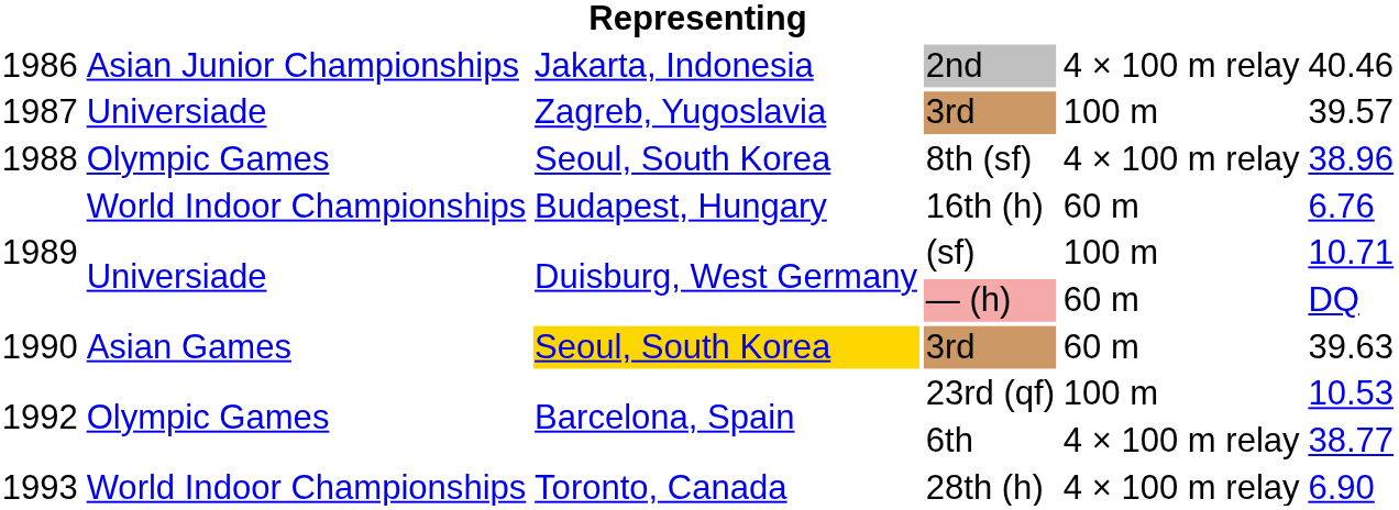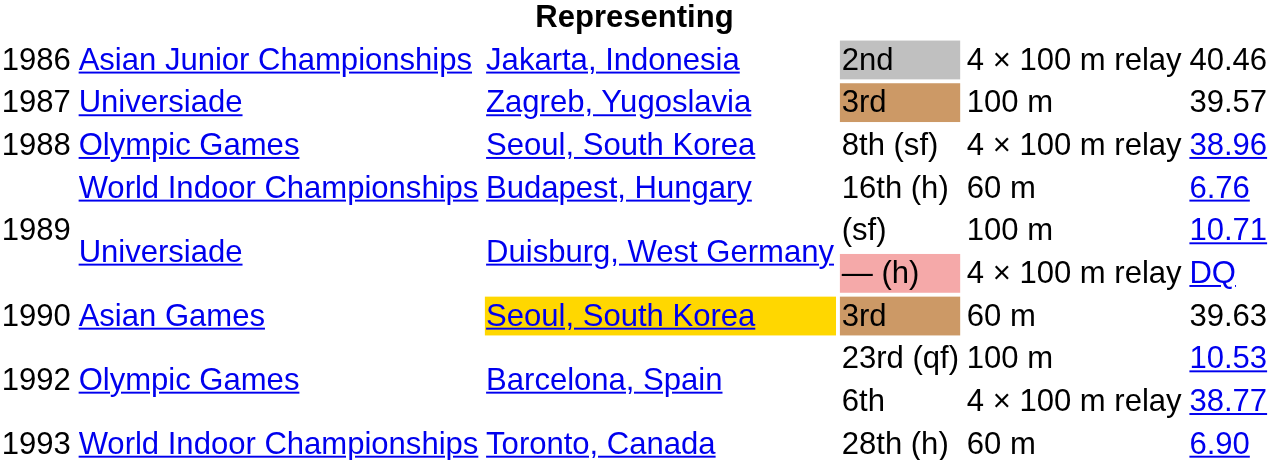 <table>
 <tr>
 <th colspan="6">Representing </th>
 </tr>
 <tr>
 <td>1986</td>
 <td><a href='#'>Asian Junior Championships</a></td>
 <td><a href='#'>Jakarta, Indonesia</a></td>
 <td bgcolor=silver>2nd</td>
 <td>4 × 100 m relay</td>
 <td>40.46</td>
 </tr>
 <tr>
 <td>1987</td>
 <td><a href='#'>Universiade</a></td>
 <td><a href='#'>Zagreb, Yugoslavia</a></td>
 <td bgcolor=cc9966>3rd</td>
 <td>100 m</td>
 <td>39.57</td>
 </tr>
 <tr>
 <td>1988</td>
 <td><a href='#'>Olympic Games</a></td>
 <td><a href='#'>Seoul, South Korea</a></td>
 <td>8th (sf)</td>
 <td>4 × 100 m relay</td>
 <td><a href='#'>38.96</a></td>
 </tr>
 <tr>
 <td rowspan=3>1989</td>
 <td><a href='#'>World Indoor Championships</a></td>
 <td><a href='#'>Budapest, Hungary</a></td>
 <td>16th (h)</td>
 <td>60 m</td>
 <td><a href='#'>6.76</a></td>
 </tr>
 <tr>
 <td rowspan=2><a href='#'>Universiade</a></td>
 <td rowspan=2><a href='#'>Duisburg, West Germany</a></td>
 <td>(sf)</td>
 <td>100 m</td>
 <td><a href='#'>10.71</a></td>
 </tr>
 <tr>
 <td bgcolor=f5a9a9>— (h)</td>
-<td>60 m</td>
+<td>4 × 100 m relay</td>
 <td><a href='#'>DQ</a></td>
 </tr>
 <tr>
 <td>1990</td>
 <td><a href='#'>Asian Games</a></td>
 <td style="background: gold;"><a href='#'>Seoul, South Korea</a></td>
 <td bgcolor=cc9966>3rd</td>
 <td>60 m</td>
 <td>39.63</td>
 </tr>
 <tr>
 <td rowspan=2>1992</td>
 <td rowspan=2><a href='#'>Olympic Games</a></td>
 <td rowspan=2><a href='#'>Barcelona, Spain</a></td>
 <td>23rd (qf)</td>
 <td>100 m</td>
 <td><a href='#'>10.53</a></td>
 </tr>
 <tr>
 <td>6th</td>
 <td>4 × 100 m relay</td>
 <td><a href='#'>38.77</a></td>
 </tr>
 <tr>
 <td>1993</td>
 <td><a href='#'>World Indoor Championships</a></td>
 <td><a href='#'>Toronto, Canada</a></td>
 <td>28th (h)</td>
-<td>4 × 100 m relay</td>
+<td>60 m</td>
 <td><a href='#'>6.90</a></td>
 </tr>
 </table>
